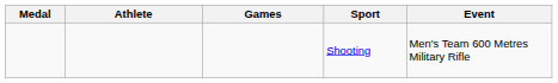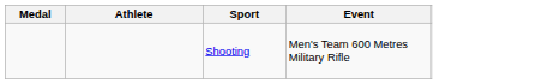 <table class="wikitable sortable" style="font-size:90%">
 <tr>
 <th width="70">Medal</th>
 <th width="170">Athlete</th>
-<th width="150">Games</th>
 <th width="100">Sport</th>
 <th width="180">Event</th>
 </tr>
 <tr>
 <td></td>
 <td><br><br><br><br></td>
-<td></td>
 <td> <a href='#'>Shooting</a></td>
 <td>Men's Team 600 Metres Military Rifle</td>
 </tr>
 </table>
